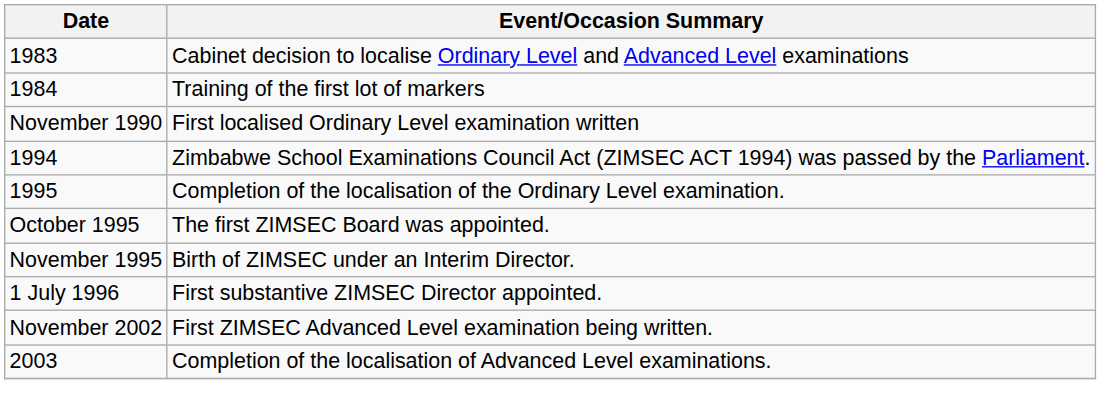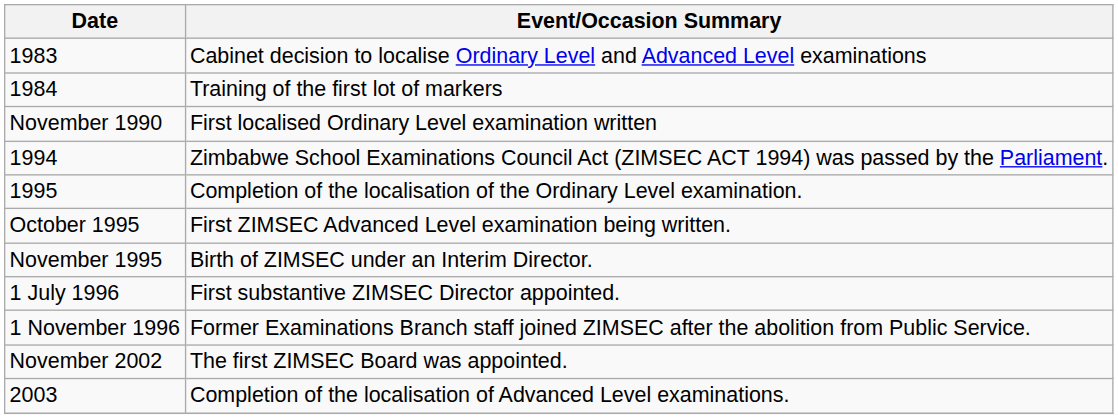 <table border="1" style="border-collapse:collapse;" class="wikitable sortable">
 <tr>
 <th>Date</th>
 <th>Event/Occasion Summary</th>
 </tr>
 <tr>
 <td>1983</td>
 <td>Cabinet decision to localise <a href='#'>Ordinary Level</a> and <a href='#'>Advanced Level</a> examinations</td>
 </tr>
 <tr>
 <td>1984</td>
 <td>Training of the first lot of markers</td>
 </tr>
 <tr>
 <td>November 1990</td>
 <td>First localised Ordinary Level examination written</td>
 </tr>
 <tr>
 <td>1994</td>
 <td>Zimbabwe School Examinations Council Act (ZIMSEC ACT 1994) was passed by the <a href='#'>Parliament</a>.</td>
 </tr>
 <tr>
 <td>1995</td>
 <td>Completion of the localisation of the Ordinary Level examination.</td>
 </tr>
 <tr>
 <td>October 1995</td>
-<td>The first ZIMSEC Board was appointed.</td>
+<td>First ZIMSEC Advanced Level examination being written.</td>
 </tr>
 <tr>
 <td>November 1995</td>
 <td>Birth of ZIMSEC under an Interim Director.</td>
 </tr>
 <tr>
 <td>1 July 1996</td>
 <td>First substantive ZIMSEC Director appointed.</td>
 </tr>
 <tr>
+<td>1 November 1996</td>
+<td>Former Examinations Branch staff joined ZIMSEC after the abolition from Public Service.</td>
+</tr>
+<tr>
 <td>November 2002</td>
-<td>First ZIMSEC Advanced Level examination being written.</td>
+<td>The first ZIMSEC Board was appointed.</td>
 </tr>
 <tr>
 <td>2003</td>
 <td>Completion of the localisation of Advanced Level examinations.</td>
 </tr>
 <tr>
 </tr>
 </table>
